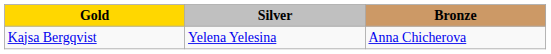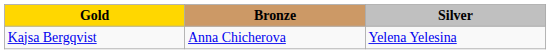 <table class="wikitable" style="text-align:left">
 <tr align="center">
 <td width=200 bgcolor=gold><strong>Gold</strong></td>
+<td width=200 bgcolor=CC9966><strong>Bronze</strong></td>
 <td width=200 bgcolor=silver><strong>Silver</strong></td>
-<td width=200 bgcolor=CC9966><strong>Bronze</strong></td>
 </tr>
 <tr>
 <td><a href='#'>Kajsa Bergqvist</a><br><em></em></td>
+<td><a href='#'>Anna Chicherova</a><br><em></em></td>
 <td><a href='#'>Yelena Yelesina</a><br><em></em></td>
-<td><a href='#'>Anna Chicherova</a><br><em></em></td>
 </tr>
 </table>
